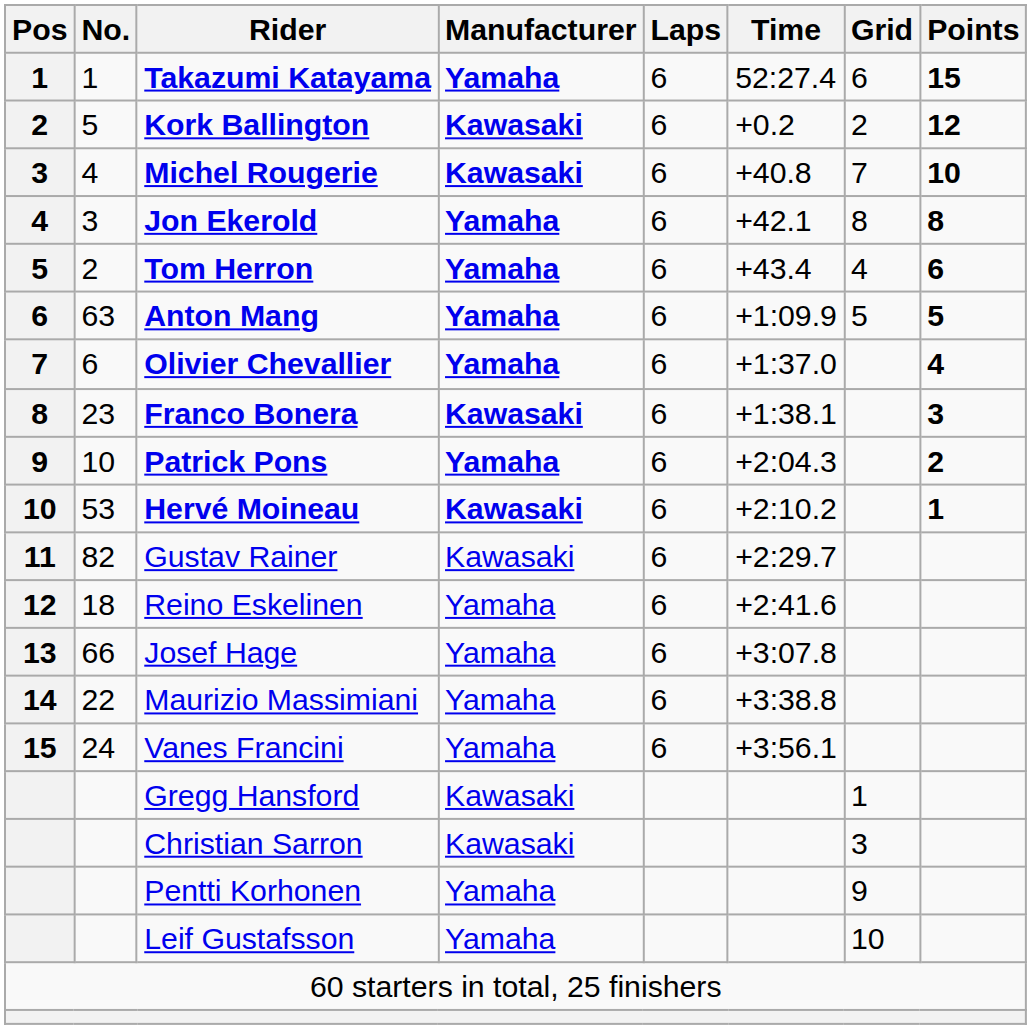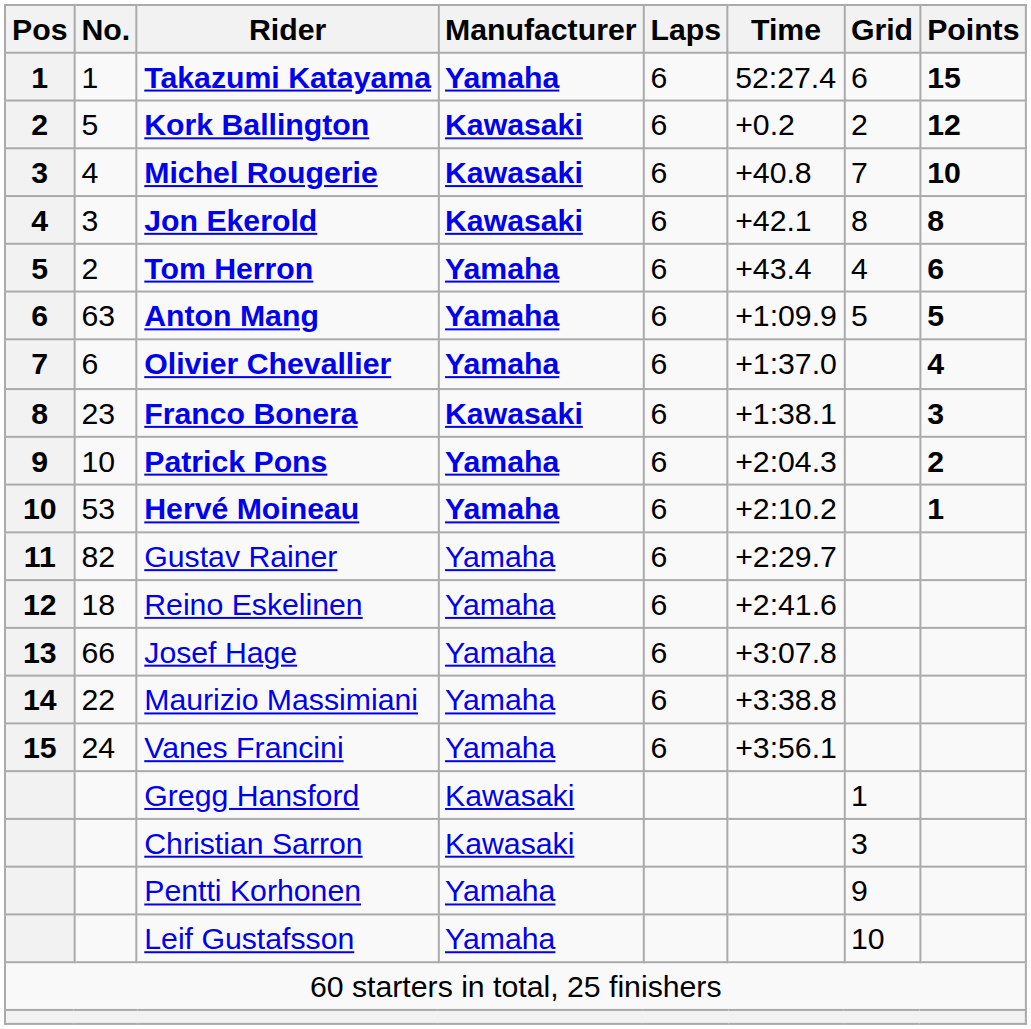 <table class="wikitable" style="font-size: 95%;">
 <tr>
 <th>Pos</th>
 <th>No.</th>
 <th>Rider</th>
 <th>Manufacturer</th>
 <th>Laps</th>
 <th>Time</th>
 <th>Grid</th>
 <th>Points</th>
 </tr>
 <tr>
 <th>1</th>
 <td>1</td>
 <td> <strong><a href='#'>Takazumi Katayama</a></strong></td>
 <td><strong><a href='#'>Yamaha</a></strong></td>
 <td>6</td>
 <td>52:27.4</td>
 <td>6</td>
 <td><strong>15</strong></td>
 </tr>
 <tr>
 <th>2</th>
 <td>5</td>
 <td> <strong><a href='#'>Kork Ballington</a></strong></td>
 <td><strong><a href='#'>Kawasaki</a></strong></td>
 <td>6</td>
 <td>+0.2</td>
 <td>2</td>
 <td><strong>12</strong></td>
 </tr>
 <tr>
 <th>3</th>
 <td>4</td>
 <td> <strong><a href='#'>Michel Rougerie</a></strong></td>
 <td><strong><a href='#'>Kawasaki</a></strong></td>
 <td>6</td>
 <td>+40.8</td>
 <td>7</td>
 <td><strong>10</strong></td>
 </tr>
 <tr>
 <th>4</th>
 <td>3</td>
 <td> <strong><a href='#'>Jon Ekerold</a></strong></td>
-<td><strong><a href='#'>Yamaha</a></strong></td>
+<td><strong><a href='#'>Kawasaki</a></strong></td>
 <td>6</td>
 <td>+42.1</td>
 <td>8</td>
 <td><strong>8</strong></td>
 </tr>
 <tr>
 <th>5</th>
 <td>2</td>
 <td> <strong><a href='#'>Tom Herron</a></strong></td>
 <td><strong><a href='#'>Yamaha</a></strong></td>
 <td>6</td>
 <td>+43.4</td>
 <td>4</td>
 <td><strong>6</strong></td>
 </tr>
 <tr>
 <th>6</th>
 <td>63</td>
 <td> <strong><a href='#'>Anton Mang</a></strong></td>
 <td><strong><a href='#'>Yamaha</a></strong></td>
 <td>6</td>
 <td>+1:09.9</td>
 <td>5</td>
 <td><strong>5</strong></td>
 </tr>
 <tr>
 <th>7</th>
 <td>6</td>
 <td> <strong><a href='#'>Olivier Chevallier</a></strong></td>
 <td><strong><a href='#'>Yamaha</a></strong></td>
 <td>6</td>
 <td>+1:37.0</td>
 <td></td>
 <td><strong>4</strong></td>
 </tr>
 <tr>
 <th>8</th>
 <td>23</td>
 <td> <strong><a href='#'>Franco Bonera</a></strong></td>
 <td><strong><a href='#'>Kawasaki</a></strong></td>
 <td>6</td>
 <td>+1:38.1</td>
 <td></td>
 <td><strong>3</strong></td>
 </tr>
 <tr>
 <th>9</th>
 <td>10</td>
 <td> <strong><a href='#'>Patrick Pons</a></strong></td>
 <td><strong><a href='#'>Yamaha</a></strong></td>
 <td>6</td>
 <td>+2:04.3</td>
 <td></td>
 <td><strong>2</strong></td>
 </tr>
 <tr>
 <th>10</th>
 <td>53</td>
 <td> <strong><a href='#'>Hervé Moineau</a></strong></td>
-<td><strong><a href='#'>Kawasaki</a></strong></td>
+<td><strong><a href='#'>Yamaha</a></strong></td>
 <td>6</td>
 <td>+2:10.2</td>
 <td></td>
 <td><strong>1</strong></td>
 </tr>
 <tr>
 <th>11</th>
 <td>82</td>
 <td> <a href='#'>Gustav Rainer</a></td>
-<td><a href='#'>Kawasaki</a></td>
+<td><a href='#'>Yamaha</a></td>
 <td>6</td>
 <td>+2:29.7</td>
 <td></td>
 <td></td>
 </tr>
 <tr>
 <th>12</th>
 <td>18</td>
 <td> <a href='#'>Reino Eskelinen</a></td>
 <td><a href='#'>Yamaha</a></td>
 <td>6</td>
 <td>+2:41.6</td>
 <td></td>
 <td></td>
 </tr>
 <tr>
 <th>13</th>
 <td>66</td>
 <td> <a href='#'>Josef Hage</a></td>
 <td><a href='#'>Yamaha</a></td>
 <td>6</td>
 <td>+3:07.8</td>
 <td></td>
 <td></td>
 </tr>
 <tr>
 <th>14</th>
 <td>22</td>
 <td> <a href='#'>Maurizio Massimiani</a></td>
 <td><a href='#'>Yamaha</a></td>
 <td>6</td>
 <td>+3:38.8</td>
 <td></td>
 <td></td>
 </tr>
 <tr>
 <th>15</th>
 <td>24</td>
 <td> <a href='#'>Vanes Francini</a></td>
 <td><a href='#'>Yamaha</a></td>
 <td>6</td>
 <td>+3:56.1</td>
 <td></td>
 <td></td>
 </tr>
 <tr>
 <th></th>
 <td></td>
 <td> <a href='#'>Gregg Hansford</a></td>
 <td><a href='#'>Kawasaki</a></td>
 <td></td>
 <td></td>
 <td>1</td>
 <td></td>
 </tr>
 <tr>
 <th></th>
 <td></td>
 <td> <a href='#'>Christian Sarron</a></td>
 <td><a href='#'>Kawasaki</a></td>
 <td></td>
 <td></td>
 <td>3</td>
 <td></td>
 </tr>
 <tr>
 <th></th>
 <td></td>
 <td> <a href='#'>Pentti Korhonen</a></td>
 <td><a href='#'>Yamaha</a></td>
 <td></td>
 <td></td>
 <td>9</td>
 <td></td>
 </tr>
 <tr>
 <th></th>
 <td></td>
 <td> <a href='#'>Leif Gustafsson</a></td>
 <td><a href='#'>Yamaha</a></td>
 <td></td>
 <td></td>
 <td>10</td>
 <td></td>
 </tr>
 <tr>
 <td colspan=8 align=center>60 starters in total, 25 finishers</td>
 </tr>
 <tr>
 <th colspan=8></th>
 </tr>
 </table>
